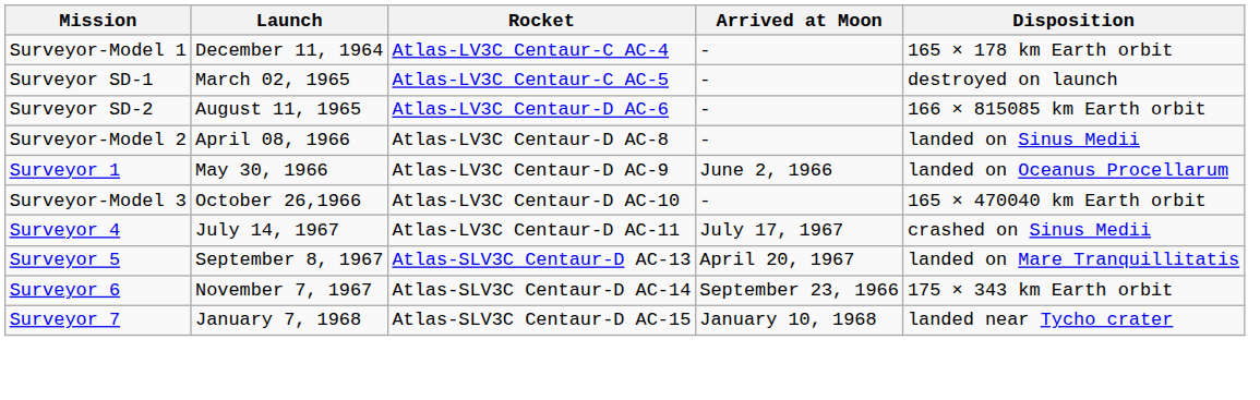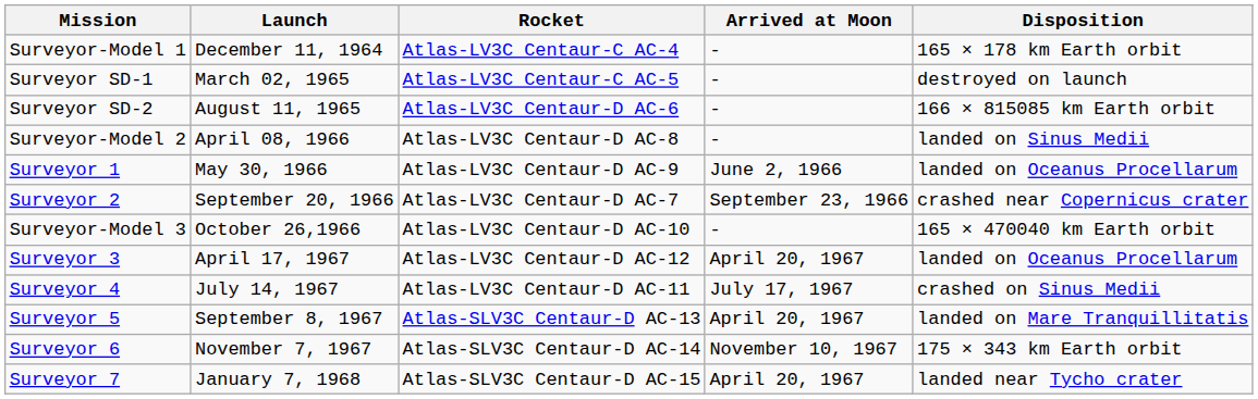 <table class="wikitable sortable">
 <tr>
 <th>Mission</th>
 <th>Launch</th>
 <th>Rocket</th>
 <th>Arrived at Moon</th>
 <th>Disposition</th>
 </tr>
 <tr>
 <td>Surveyor-Model 1</td>
 <td>December 11, 1964</td>
 <td><a href='#'>Atlas-LV3C Centaur-C AC-4</a></td>
 <td>-</td>
 <td>165 × 178 km Earth orbit</td>
 </tr>
 <tr>
 <td>Surveyor SD-1</td>
 <td>March 02, 1965</td>
 <td><a href='#'>Atlas-LV3C Centaur-C AC-5</a></td>
 <td>-</td>
 <td>destroyed on launch</td>
 </tr>
 <tr>
 <td>Surveyor SD-2</td>
 <td>August 11, 1965</td>
 <td><a href='#'>Atlas-LV3C Centaur-D AC-6</a></td>
 <td>-</td>
 <td>166 × 815085 km Earth orbit</td>
 </tr>
 <tr>
 <td>Surveyor-Model 2</td>
 <td>April 08, 1966</td>
 <td>Atlas-LV3C Centaur-D AC-8</td>
 <td>-</td>
 <td>landed on <a href='#'>Sinus Medii</a></td>
 </tr>
 <tr>
 <td><a href='#'>Surveyor 1</a></td>
 <td>May 30, 1966</td>
 <td>Atlas-LV3C Centaur-D AC-9</td>
 <td>June 2, 1966</td>
 <td>landed on <a href='#'>Oceanus Procellarum</a></td>
 </tr>
 <tr>
+<td><a href='#'>Surveyor 2</a></td>
+<td>September 20, 1966</td>
+<td>Atlas-LV3C Centaur-D AC-7</td>
+<td>September 23, 1966</td>
+<td>crashed near <a href='#'>Copernicus crater</a></td>
+</tr>
+<tr>
 <td>Surveyor-Model 3</td>
 <td>October 26,1966</td>
 <td>Atlas-LV3C Centaur-D AC-10</td>
 <td>-</td>
 <td>165 × 470040 km Earth orbit</td>
+</tr>
+<tr>
+<td><a href='#'>Surveyor 3</a></td>
+<td>April 17, 1967</td>
+<td>Atlas-LV3C Centaur-D AC-12</td>
+<td>April 20, 1967</td>
+<td>landed on <a href='#'>Oceanus Procellarum</a></td>
 </tr>
 <tr>
 <td><a href='#'>Surveyor 4</a></td>
 <td>July 14, 1967</td>
 <td>Atlas-LV3C Centaur-D AC-11</td>
 <td>July 17, 1967</td>
 <td>crashed on <a href='#'>Sinus Medii</a></td>
 </tr>
 <tr>
 <td><a href='#'>Surveyor 5</a></td>
 <td>September 8, 1967</td>
 <td><a href='#'>Atlas-SLV3C Centaur-D</a> AC-13</td>
 <td>April 20, 1967</td>
 <td>landed on <a href='#'>Mare Tranquillitatis</a></td>
 </tr>
 <tr>
 <td><a href='#'>Surveyor 6</a></td>
 <td>November 7, 1967</td>
 <td>Atlas-SLV3C Centaur-D AC-14</td>
-<td>September 23, 1966</td>
+<td>November 10, 1967</td>
 <td>175 × 343 km Earth orbit</td>
 </tr>
 <tr>
 <td><a href='#'>Surveyor 7</a></td>
 <td>January 7, 1968</td>
 <td>Atlas-SLV3C Centaur-D AC-15</td>
-<td>January 10, 1968</td>
+<td>April 20, 1967</td>
 <td>landed near <a href='#'>Tycho crater</a></td>
 </tr>
 </table>
